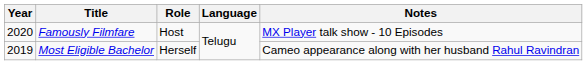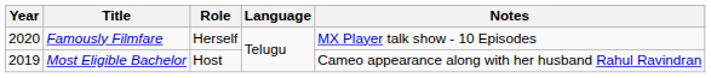 <table class="wikitable">
 <tr style="background:#ccc; text-align:center;">
 <th>Year</th>
 <th>Title</th>
 <th>Role</th>
 <th>Language</th>
 <th>Notes</th>
 </tr>
 <tr>
 <td>2020</td>
 <td><em><a href='#'>Famously Filmfare</a></em></td>
-<td>Host</td>
+<td>Herself</td>
 <td rowspan="2">Telugu</td>
 <td><a href='#'>MX Player</a> talk show - 10 Episodes</td>
 </tr>
 <tr>
 <td>2019</td>
 <td><em><a href='#'>Most Eligible Bachelor</a></em></td>
-<td>Herself</td>
+<td>Host</td>
 <td>Cameo appearance along with her husband <a href='#'>Rahul Ravindran</a></td>
 </tr>
 </table>
